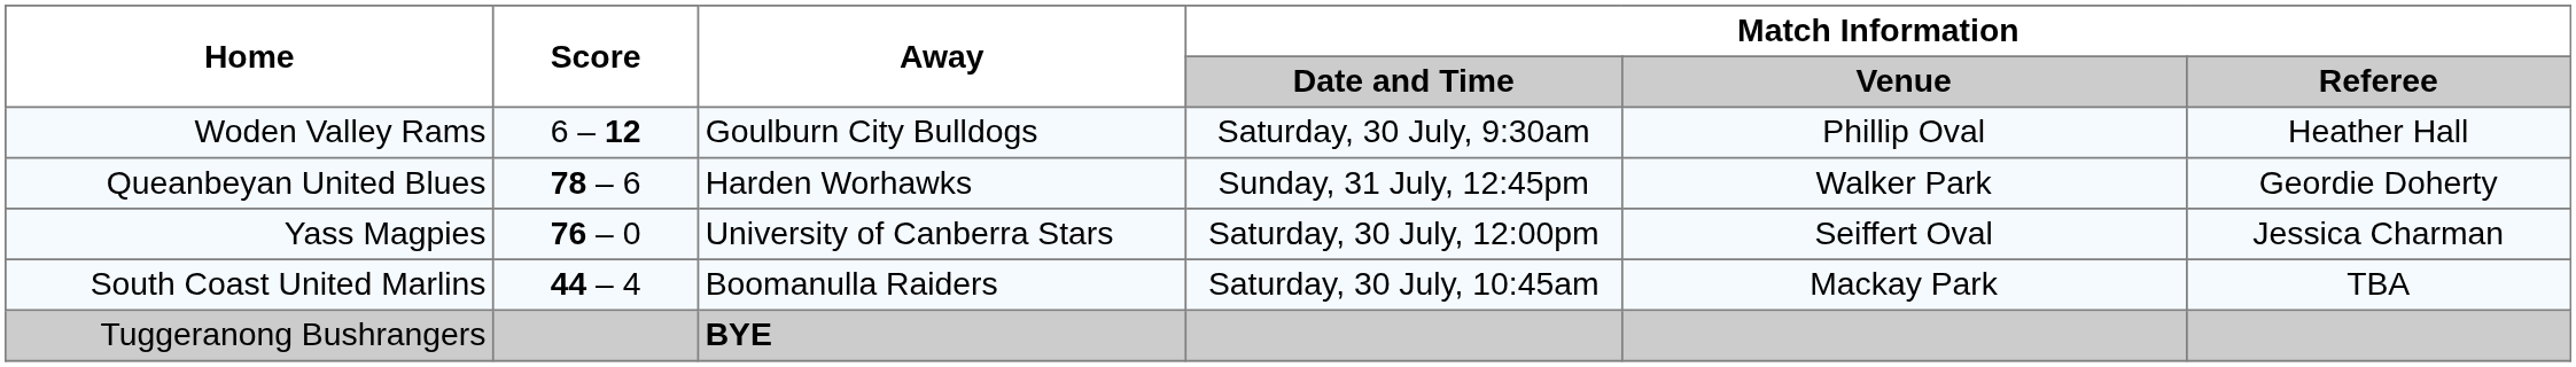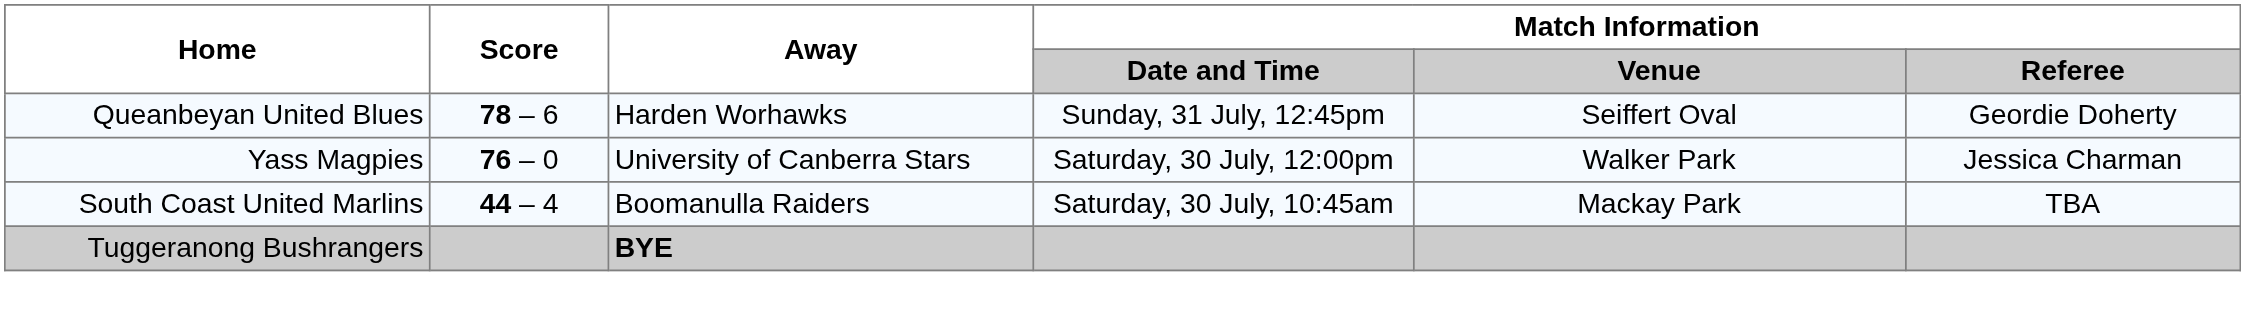 <table border="1" cellpadding="3" cellspacing="0" width="100%" style="border-collapse:collapse;  text-align:center;">
 <tr>
 <th rowspan="2" width="19%">Home</th>
 <th rowspan="2" width="8%">Score</th>
 <th rowspan="2" width="19%">Away</th>
 <th colspan="3">Match Information</th>
 </tr>
 <tr style="background:#CCCCCC">
 <th width="17%">Date and Time</th>
 <th width="22%">Venue</th>
 <th width="50%">Referee</th>
 </tr>
 <tr style="text-align:center; background:#f5faff;">
-<td align="right">Woden Valley Rams </td>
-<td>6 – <strong>12</strong></td>
-<td align="left"> Goulburn City Bulldogs</td>
-<td>Saturday, 30 July, 9:30am</td>
-<td>Phillip Oval</td>
-<td>Heather Hall</td>
-</tr>
-<tr style="text-align:center; background:#f5faff;">
 <td align="right">Queanbeyan United Blues </td>
 <td><strong>78</strong> – 6</td>
 <td align="left"> Harden Worhawks</td>
 <td>Sunday, 31 July, 12:45pm</td>
-<td>Walker Park</td>
+<td>Seiffert Oval</td>
 <td>Geordie Doherty</td>
 </tr>
 <tr style="text-align:center; background:#f5faff;">
 <td align="right">Yass Magpies </td>
 <td><strong>76</strong> – 0</td>
 <td align="left"> University of Canberra Stars</td>
 <td>Saturday, 30 July, 12:00pm</td>
-<td>Seiffert Oval</td>
+<td>Walker Park</td>
 <td>Jessica Charman</td>
 </tr>
 <tr style="text-align:center; background:#f5faff;">
 <td align="right">South Coast United Marlins </td>
 <td><strong>44</strong> – 4</td>
 <td align="left"> Boomanulla Raiders</td>
 <td>Saturday, 30 July, 10:45am</td>
 <td>Mackay Park</td>
 <td>TBA</td>
 </tr>
 <tr style="text-align:center; background:#CCCCCC;">
 <td align="right">Tuggeranong Bushrangers </td>
 <td></td>
 <td align="left"><strong>BYE</strong></td>
 <td></td>
 <td></td>
 <td></td>
 </tr>
 </table>
